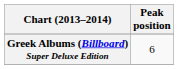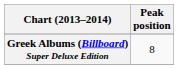 <table class="wikitable sortable plainrowheaders">
 <tr>
 <th>Chart (2013–2014)</th>
 <th>Peak<br>position</th>
 </tr>
 <tr>
 </tr>
 <tr>
 </tr>
 <tr>
 <th scope="row">Greek Albums (<em><a href='#'>Billboard</a></em>)<br><small><em>Super Deluxe Edition</em></small></th>
-<td style="text-align:center;">6</td>
+<td style="text-align:center;">8</td>
 </tr>
 <tr>
 </tr>
 <tr>
 </tr>
 <tr>
 </tr>
 <tr>
 </tr>
 <tr>
 </tr>
 <tr>
 </tr>
 <tr>
 </tr>
 <tr>
 </tr>
 </table>
